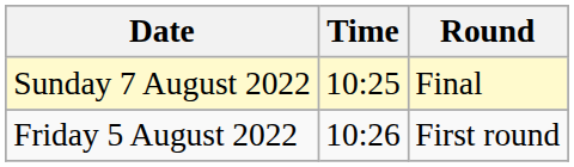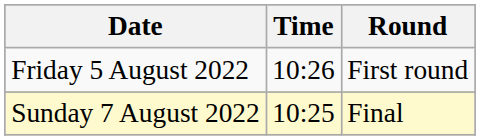 <table class="wikitable">
 <tr>
 <th>Date</th>
 <th>Time</th>
 <th>Round</th>
 </tr>
 <tr>
+<td>Friday 5 August 2022</td>
+<td>10:26</td>
+<td>First round</td>
+</tr>
+<tr>
 <td style=background:lemonchiffon>Sunday 7 August 2022</td>
 <td style=background:lemonchiffon>10:25</td>
 <td style=background:lemonchiffon>Final</td>
 </tr>
-<tr>
-<td>Friday 5 August 2022</td>
-<td>10:26</td>
-<td>First round</td>
-</tr>
 </table>
